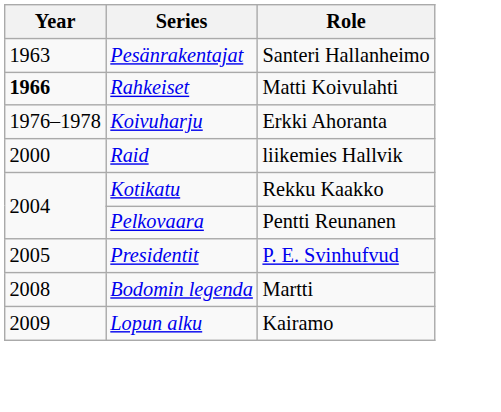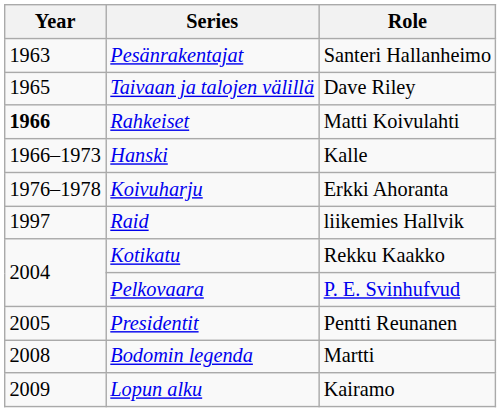 <table class="wikitable" style="font-size:90%;">
 <tr>
 <th>Year</th>
 <th>Series</th>
 <th>Role</th>
 </tr>
 <tr>
 <td>1963</td>
 <td><em><a href='#'>Pesänrakentajat</a></em></td>
 <td>Santeri Hallanheimo</td>
 </tr>
 <tr>
+<td>1965</td>
+<td><em><a href='#'>Taivaan ja talojen välillä</a></em></td>
+<td>Dave Riley</td>
+</tr>
+<tr>
 <td><strong>1966</strong></td>
 <td><em><a href='#'>Rahkeiset</a></em></td>
 <td>Matti Koivulahti</td>
+</tr>
+<tr>
+<td>1966–1973</td>
+<td><em><a href='#'>Hanski</a></em></td>
+<td>Kalle</td>
 </tr>
 <tr>
 <td>1976–1978</td>
 <td><em><a href='#'>Koivuharju</a></em></td>
 <td>Erkki Ahoranta</td>
 </tr>
 <tr>
-<td>2000</td>
+<td>1997</td>
 <td><em><a href='#'>Raid</a></em></td>
 <td>liikemies Hallvik</td>
 </tr>
 <tr>
 <td rowspan="2">2004</td>
 <td><em><a href='#'>Kotikatu</a></em></td>
 <td>Rekku Kaakko</td>
 </tr>
 <tr>
 <td><em><a href='#'>Pelkovaara</a></em></td>
-<td>Pentti Reunanen</td>
+<td><a href='#'>P. E. Svinhufvud</a></td>
 </tr>
 <tr>
 <td>2005</td>
 <td><em><a href='#'>Presidentit</a></em></td>
-<td><a href='#'>P. E. Svinhufvud</a></td>
+<td>Pentti Reunanen</td>
 </tr>
 <tr>
 <td>2008</td>
 <td><em><a href='#'>Bodomin legenda</a></em></td>
 <td>Martti</td>
 </tr>
 <tr>
 <td>2009</td>
 <td><em><a href='#'>Lopun alku</a></em></td>
 <td>Kairamo</td>
 </tr>
 </table>
